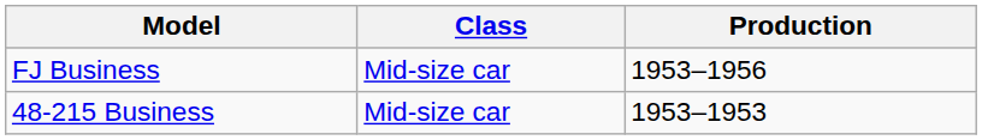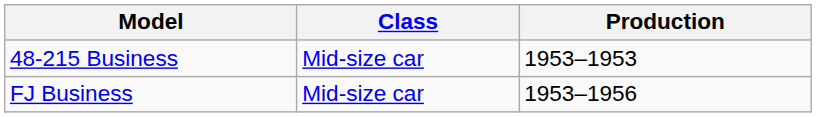 <table class="wikitable">
 <tr>
 <th style="width:200px;">Model</th>
 <th style="width:150px;"><a href='#'>Class</a></th>
 <th style="width:200px;">Production</th>
 </tr>
 <tr>
+<td valign="top"><a href='#'>48-215 Business</a></td>
+<td valign="top"><a href='#'>Mid-size car</a></td>
+<td valign="top">1953–1953</td>
+</tr>
+<tr>
 <td valign="top"><a href='#'>FJ Business</a></td>
 <td valign="top"><a href='#'>Mid-size car</a></td>
 <td valign="top">1953–1956</td>
 </tr>
-<tr>
-<td valign="top"><a href='#'>48-215 Business</a></td>
-<td valign="top"><a href='#'>Mid-size car</a></td>
-<td valign="top">1953–1953</td>
-</tr>
 </table>
